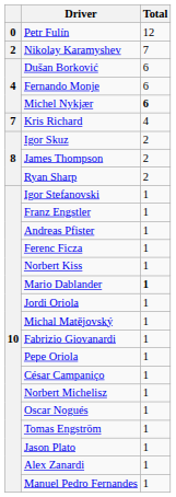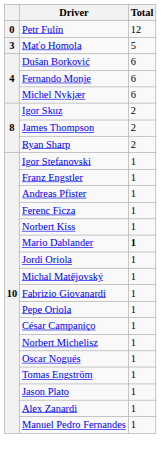 <table class="wikitable" style="font-size:100%;">
 <tr>
 <th></th>
 <th>Driver</th>
 <th>Total</th>
 </tr>
 <tr>
 <th>0</th>
 <td> <a href='#'>Petr Fulín</a></td>
 <td>12</td>
 </tr>
 <tr>
-<th>2</th>
-<td> <a href='#'>Nikolay Karamyshev</a></td>
-<td>7</td>
+<th>3</th>
+<td> <a href='#'>Maťo Homola</a></td>
+<td>5</td>
 </tr>
 <tr>
 <th rowspan="3">4</th>
 <td> <a href='#'>Dušan Borković</a></td>
 <td>6</td>
 </tr>
 <tr>
 <td> <a href='#'>Fernando Monje</a></td>
 <td>6</td>
 </tr>
 <tr>
 <td> <a href='#'>Michel Nykjær</a></td>
-<td><strong>6</strong></td>
-</tr>
-<tr>
-<th>7</th>
-<td> <a href='#'>Kris Richard</a></td>
-<td>4</td>
+<td>6</td>
 </tr>
 <tr>
 <th rowspan="3">8</th>
 <td> <a href='#'>Igor Skuz</a></td>
 <td>2</td>
 </tr>
 <tr>
 <td> <a href='#'>James Thompson</a></td>
 <td>2</td>
 </tr>
 <tr>
 <td> <a href='#'>Ryan Sharp</a></td>
 <td>2</td>
 </tr>
 <tr>
 <th rowspan="17">10</th>
 <td> <a href='#'>Igor Stefanovski</a></td>
 <td>1</td>
 </tr>
 <tr>
 <td> <a href='#'>Franz Engstler</a></td>
 <td>1</td>
 </tr>
 <tr>
 <td> <a href='#'>Andreas Pfister</a></td>
 <td>1</td>
 </tr>
 <tr>
 <td> <a href='#'>Ferenc Ficza</a></td>
 <td>1</td>
 </tr>
 <tr>
 <td> <a href='#'>Norbert Kiss</a></td>
 <td>1</td>
 </tr>
 <tr>
 <td> <a href='#'>Mario Dablander</a></td>
 <td><strong>1</strong></td>
 </tr>
 <tr>
 <td> <a href='#'>Jordi Oriola</a></td>
 <td>1</td>
 </tr>
 <tr>
 <td> <a href='#'>Michal Matějovský</a></td>
 <td>1</td>
 </tr>
 <tr>
 <td> <a href='#'>Fabrizio Giovanardi</a></td>
 <td>1</td>
 </tr>
 <tr>
 <td> <a href='#'>Pepe Oriola</a></td>
 <td>1</td>
 </tr>
 <tr>
 <td> <a href='#'>César Campaniço</a></td>
 <td>1</td>
 </tr>
 <tr>
 <td> <a href='#'>Norbert Michelisz</a></td>
 <td>1</td>
 </tr>
 <tr>
 <td> <a href='#'>Oscar Nogués</a></td>
 <td>1</td>
 </tr>
 <tr>
 <td> <a href='#'>Tomas Engström</a></td>
 <td>1</td>
 </tr>
 <tr>
 <td> <a href='#'>Jason Plato</a></td>
 <td>1</td>
 </tr>
 <tr>
 <td> <a href='#'>Alex Zanardi</a></td>
 <td>1</td>
 </tr>
 <tr>
 <td> <a href='#'>Manuel Pedro Fernandes</a></td>
 <td>1</td>
 </tr>
 </table>
